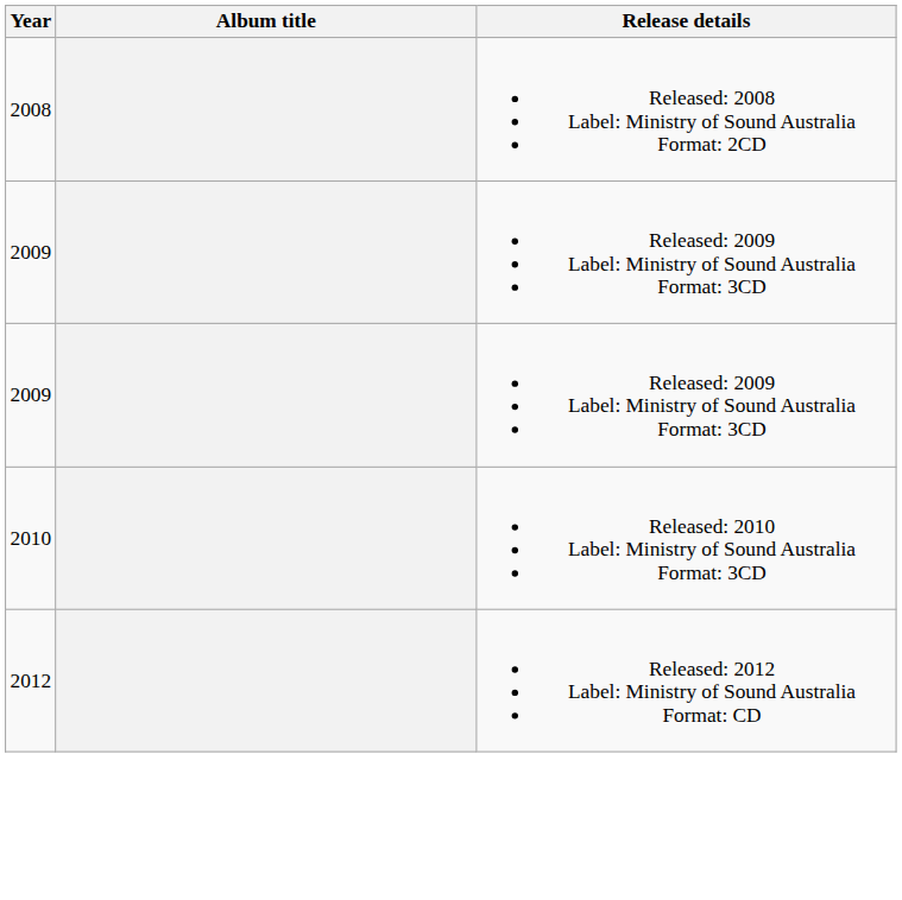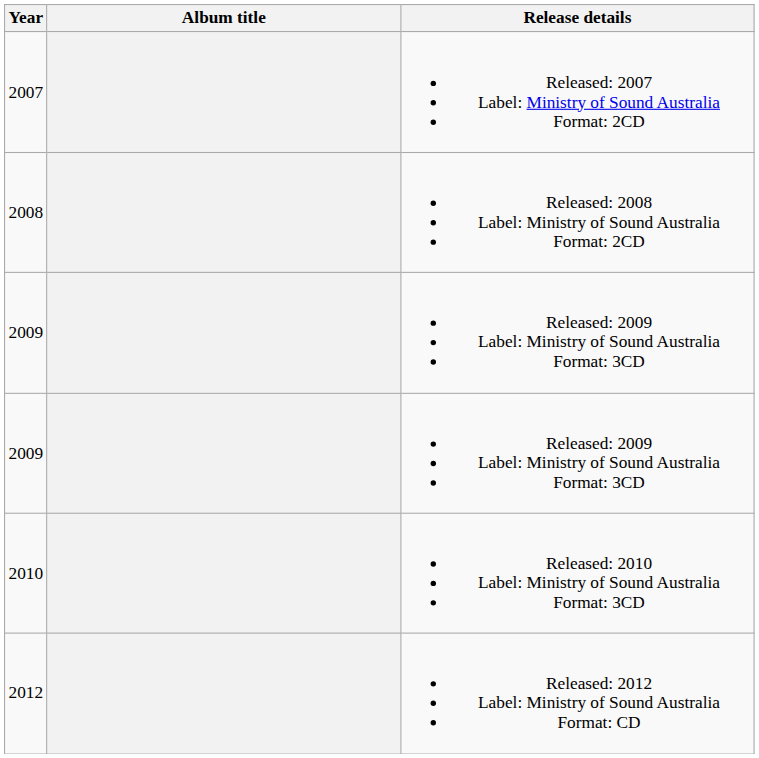 <table class="wikitable plainrowheaders" style="text-align:center;">
 <tr>
 <th>Year</th>
 <th scope="col" style="width:20em;">Album title</th>
 <th scope="col" style="width:20em;">Release details</th>
+</tr>
+<tr>
+<td>2007</td>
+<th></th>
+<td><br><ul><li>Released: 2007</li><li>Label: <a href='#'>Ministry of Sound Australia</a></li><li>Format: 2CD</li></ul></td>
 </tr>
 <tr>
 <td>2008</td>
 <th></th>
 <td><br><ul><li>Released: 2008</li><li>Label: Ministry of Sound Australia</li><li>Format: 2CD</li></ul></td>
 </tr>
 <tr>
 <td>2009</td>
 <th></th>
 <td><br><ul><li>Released: 2009</li><li>Label: Ministry of Sound Australia</li><li>Format: 3CD</li></ul></td>
 </tr>
 <tr>
 <td>2009</td>
 <th></th>
 <td><br><ul><li>Released: 2009</li><li>Label: Ministry of Sound Australia</li><li>Format: 3CD</li></ul></td>
 </tr>
 <tr>
 <td>2010</td>
 <th></th>
 <td><br><ul><li>Released: 2010</li><li>Label: Ministry of Sound Australia</li><li>Format: 3CD</li></ul></td>
 </tr>
 <tr>
 <td>2012</td>
 <th></th>
 <td><br><ul><li>Released: 2012</li><li>Label: Ministry of Sound Australia</li><li>Format: CD</li></ul></td>
 </tr>
 </table>
